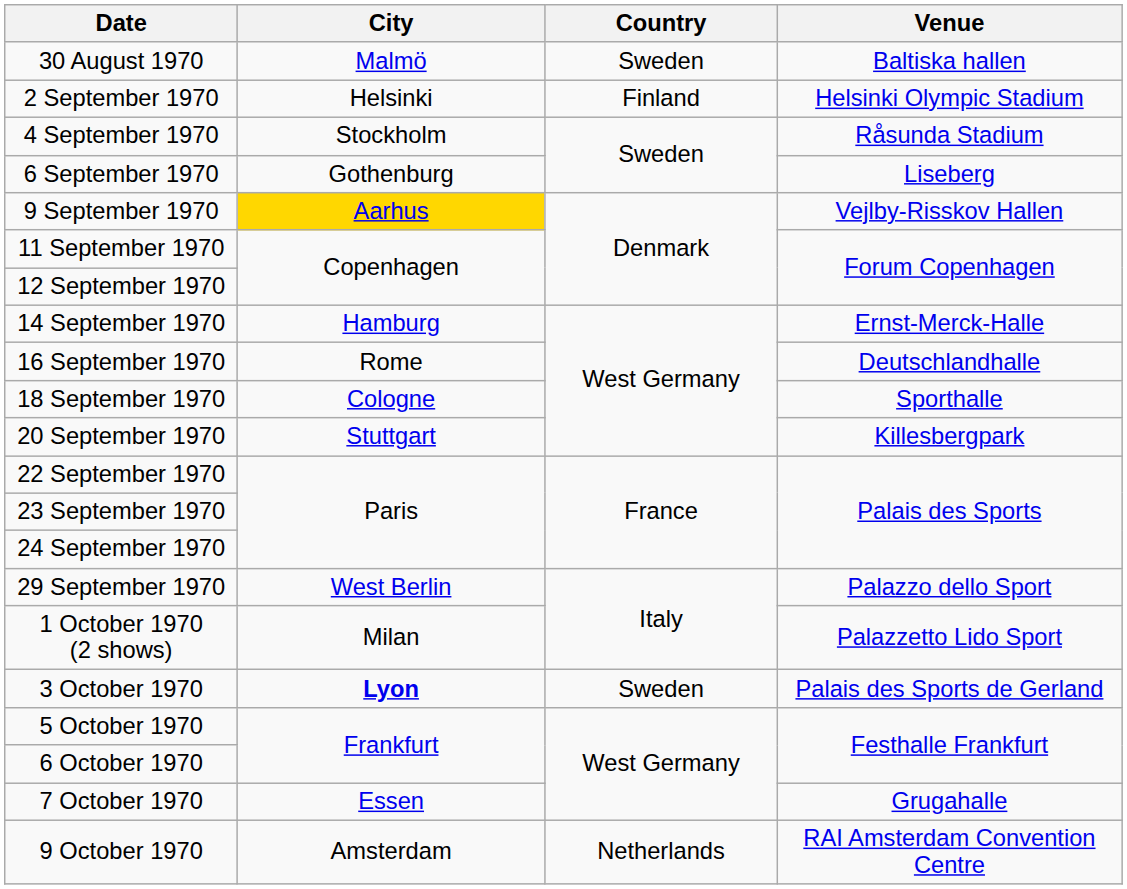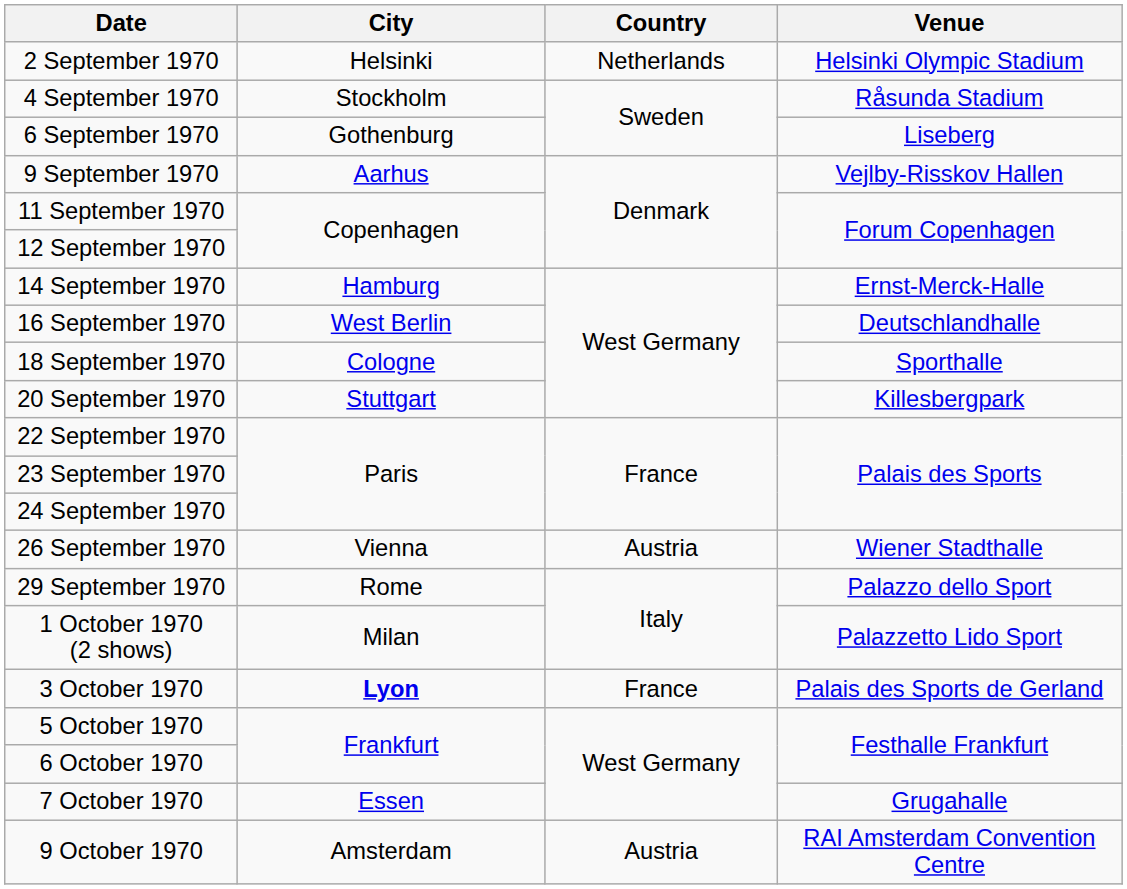 <table class="wikitable" style="text-align:center;">
 <tr>
 <th width="150">Date</th>
 <th width="200">City</th>
 <th width="150">Country</th>
 <th width="225">Venue</th>
 </tr>
 <tr>
-<td>30 August 1970</td>
-<td><a href='#'>Malmö</a></td>
-<td>Sweden</td>
-<td><a href='#'>Baltiska hallen</a></td>
-</tr>
-<tr>
 <td>2 September 1970</td>
 <td>Helsinki</td>
-<td>Finland</td>
+<td>Netherlands</td>
 <td><a href='#'>Helsinki Olympic Stadium</a></td>
 </tr>
 <tr>
 <td>4 September 1970</td>
 <td>Stockholm</td>
 <td rowspan="2">Sweden</td>
 <td><a href='#'>Råsunda Stadium</a></td>
 </tr>
 <tr>
 <td>6 September 1970</td>
 <td>Gothenburg</td>
 <td><a href='#'>Liseberg</a></td>
 </tr>
 <tr>
 <td>9 September 1970</td>
-<td style="background: gold;"><a href='#'>Aarhus</a></td>
+<td><a href='#'>Aarhus</a></td>
 <td rowspan="3">Denmark</td>
 <td><a href='#'>Vejlby-Risskov Hallen</a></td>
 </tr>
 <tr>
 <td>11 September 1970</td>
 <td rowspan="2">Copenhagen</td>
 <td rowspan="2"><a href='#'>Forum Copenhagen</a></td>
 </tr>
 <tr>
 <td>12 September 1970</td>
 </tr>
 <tr>
 <td>14 September 1970</td>
 <td><a href='#'>Hamburg</a></td>
 <td rowspan="4">West Germany</td>
 <td><a href='#'>Ernst-Merck-Halle</a></td>
 </tr>
 <tr>
 <td>16 September 1970</td>
-<td>Rome</td>
+<td><a href='#'>West Berlin</a></td>
 <td><a href='#'>Deutschlandhalle</a></td>
 </tr>
 <tr>
 <td>18 September 1970</td>
 <td><a href='#'>Cologne</a></td>
 <td><a href='#'>Sporthalle</a></td>
 </tr>
 <tr>
 <td>20 September 1970</td>
 <td><a href='#'>Stuttgart</a></td>
 <td><a href='#'>Killesbergpark</a></td>
 </tr>
 <tr>
 <td>22 September 1970</td>
 <td rowspan="3">Paris</td>
 <td rowspan="3">France</td>
 <td rowspan="3"><a href='#'>Palais des Sports</a></td>
 </tr>
 <tr>
 <td>23 September 1970</td>
 </tr>
 <tr>
 <td>24 September 1970</td>
 </tr>
 <tr>
+<td>26 September 1970</td>
+<td>Vienna</td>
+<td>Austria</td>
+<td><a href='#'>Wiener Stadthalle</a></td>
+</tr>
+<tr>
 <td>29 September 1970</td>
-<td><a href='#'>West Berlin</a></td>
+<td>Rome</td>
 <td rowspan="2">Italy</td>
 <td><a href='#'>Palazzo dello Sport</a></td>
 </tr>
 <tr>
 <td>1 October 1970<br>(2 shows)</td>
 <td>Milan</td>
 <td><a href='#'>Palazzetto Lido Sport</a></td>
 </tr>
 <tr>
 <td>3 October 1970</td>
 <td><strong><a href='#'>Lyon</a></strong></td>
-<td>Sweden</td>
+<td>France</td>
 <td><a href='#'>Palais des Sports de Gerland</a></td>
 </tr>
 <tr>
 <td>5 October 1970</td>
 <td rowspan="2"><a href='#'>Frankfurt</a></td>
 <td rowspan="3">West Germany</td>
 <td rowspan="2"><a href='#'>Festhalle Frankfurt</a></td>
 </tr>
 <tr>
 <td>6 October 1970</td>
 </tr>
 <tr>
 <td>7 October 1970</td>
 <td><a href='#'>Essen</a></td>
 <td><a href='#'>Grugahalle</a></td>
 </tr>
 <tr>
 <td>9 October 1970</td>
 <td>Amsterdam</td>
-<td>Netherlands</td>
+<td>Austria</td>
 <td><a href='#'>RAI Amsterdam Convention Centre</a></td>
 </tr>
 </table>
